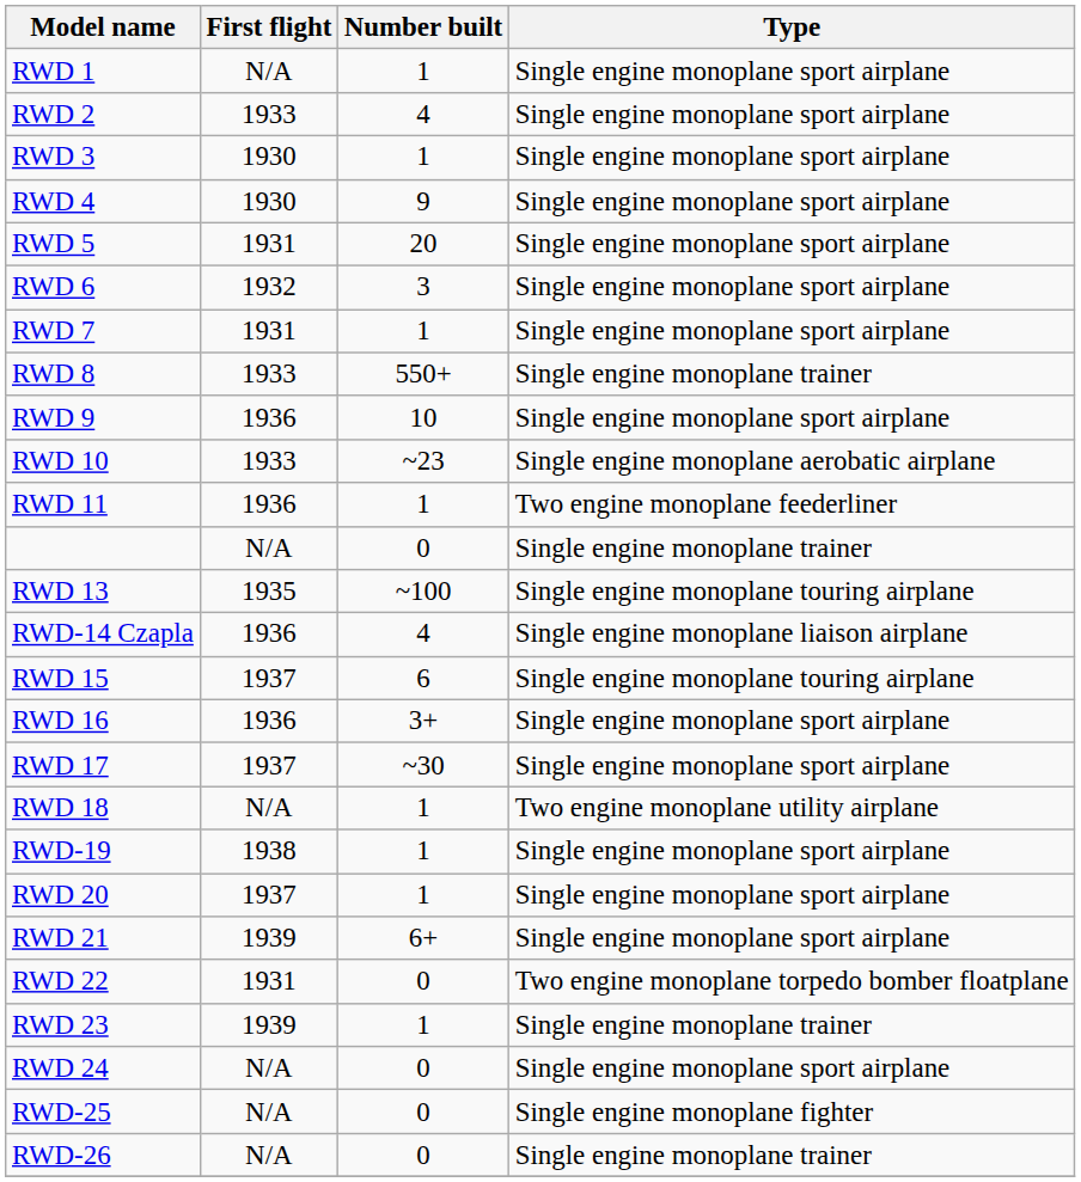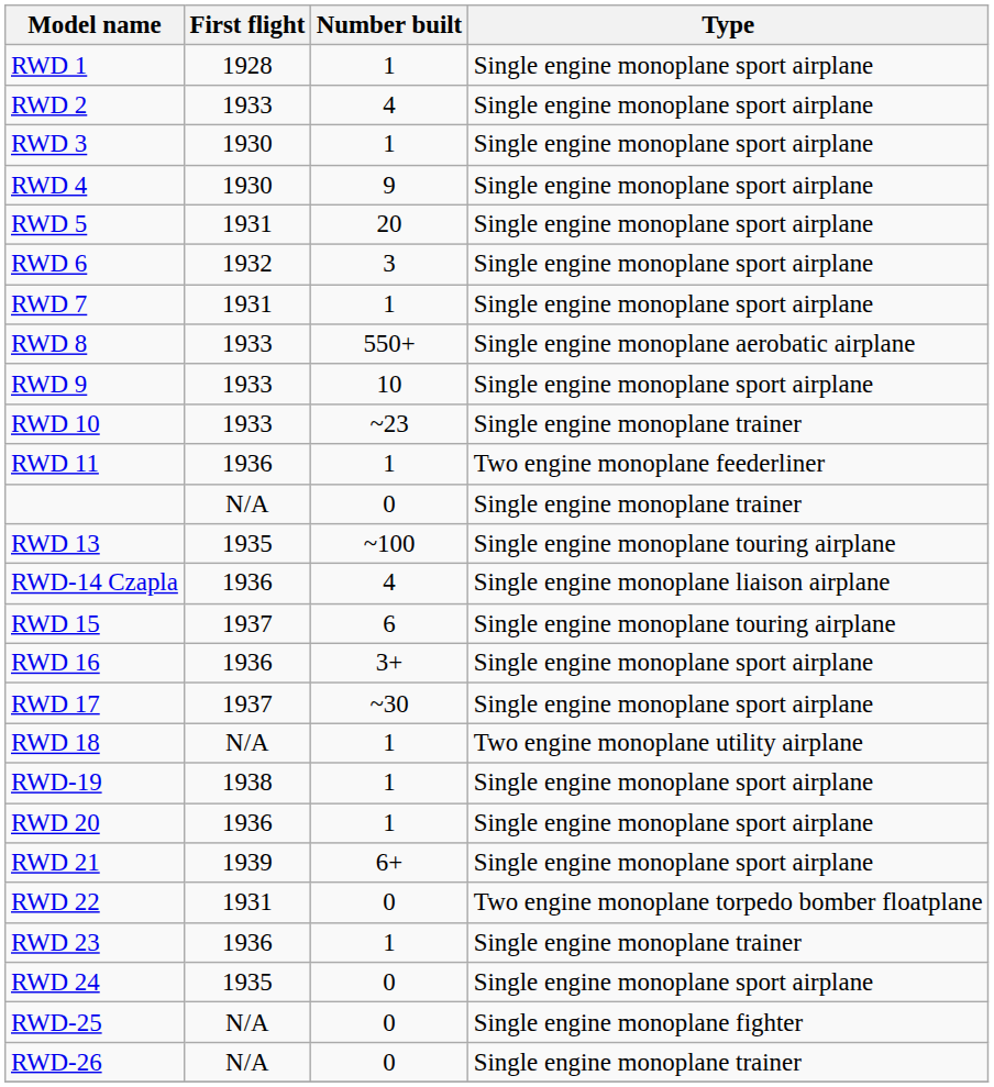 <table class="wikitable sortable">
 <tr>
 <th>Model name</th>
 <th>First flight</th>
 <th>Number built</th>
 <th>Type</th>
 </tr>
 <tr>
 <td align=left><a href='#'>RWD 1</a></td>
-<td align=center>N/A</td>
+<td align=center>1928</td>
 <td align=center>1</td>
 <td align=left>Single engine monoplane sport airplane</td>
 </tr>
 <tr>
 <td align=left><a href='#'>RWD 2</a></td>
 <td align=center>1933</td>
 <td align=center>4</td>
 <td align=left>Single engine monoplane sport airplane</td>
 </tr>
 <tr>
 <td align=left><a href='#'>RWD 3</a></td>
 <td align=center>1930</td>
 <td align=center>1</td>
 <td align=left>Single engine monoplane sport airplane</td>
 </tr>
 <tr>
 <td align=left><a href='#'>RWD 4</a></td>
 <td align=center>1930</td>
 <td align=center>9</td>
 <td align=left>Single engine monoplane sport airplane</td>
 </tr>
 <tr>
 <td align=left><a href='#'>RWD 5</a></td>
 <td align=center>1931</td>
 <td align=center>20</td>
 <td align=left>Single engine monoplane sport airplane</td>
 </tr>
 <tr>
 <td align=left><a href='#'>RWD 6</a></td>
 <td align=center>1932</td>
 <td align=center>3</td>
 <td align=left>Single engine monoplane sport airplane</td>
 </tr>
 <tr>
 <td align=left><a href='#'>RWD 7</a></td>
 <td align=center>1931</td>
 <td align=center>1</td>
 <td align=left>Single engine monoplane sport airplane</td>
 </tr>
 <tr>
 <td align=left><a href='#'>RWD 8</a></td>
 <td align=center>1933</td>
 <td align=center>550+</td>
-<td align=left>Single engine monoplane trainer</td>
+<td align=left>Single engine monoplane aerobatic airplane</td>
 </tr>
 <tr>
 <td align=left><a href='#'>RWD 9</a></td>
-<td align=center>1936</td>
+<td align=center>1933</td>
 <td align=center>10</td>
 <td align=left>Single engine monoplane sport airplane</td>
 </tr>
 <tr>
 <td align=left><a href='#'>RWD 10</a></td>
 <td align=center>1933</td>
 <td align=center>~23</td>
-<td align=left>Single engine monoplane aerobatic airplane</td>
+<td align=left>Single engine monoplane trainer</td>
 </tr>
 <tr>
 <td align=left><a href='#'>RWD 11</a></td>
 <td align=center>1936</td>
 <td align=center>1</td>
 <td align=left>Two engine monoplane feederliner</td>
 </tr>
 <tr>
 <td align=left></td>
 <td align=center>N/A</td>
 <td align=center>0</td>
 <td align=left>Single engine monoplane trainer</td>
 </tr>
 <tr>
 <td align=left><a href='#'>RWD 13</a></td>
 <td align=center>1935</td>
 <td align=center>~100</td>
 <td align=left>Single engine monoplane touring airplane</td>
 </tr>
 <tr>
 <td align=left><a href='#'>RWD-14 Czapla</a></td>
 <td align=center>1936</td>
 <td align=center>4</td>
 <td align=left>Single engine monoplane liaison airplane</td>
 </tr>
 <tr>
 <td align=left><a href='#'>RWD 15</a></td>
 <td align=center>1937</td>
 <td align=center>6</td>
 <td align=left>Single engine monoplane touring airplane</td>
 </tr>
 <tr>
 <td align=left><a href='#'>RWD 16</a></td>
 <td align=center>1936</td>
 <td align=center>3+</td>
 <td align=left>Single engine monoplane sport airplane</td>
 </tr>
 <tr>
 <td align=left><a href='#'>RWD 17</a></td>
 <td align=center>1937</td>
 <td align=center>~30</td>
 <td align=left>Single engine monoplane sport airplane</td>
 </tr>
 <tr>
 <td align=left><a href='#'>RWD 18</a></td>
 <td align=center>N/A</td>
 <td align=center>1</td>
 <td align=left>Two engine monoplane utility airplane</td>
 </tr>
 <tr>
 <td align=left><a href='#'>RWD-19</a></td>
 <td align=center>1938</td>
 <td align=center>1</td>
 <td align=left>Single engine monoplane sport airplane</td>
 </tr>
 <tr>
 <td align=left><a href='#'>RWD 20</a></td>
-<td align=center>1937</td>
+<td align=center>1936</td>
 <td align=center>1</td>
 <td align=left>Single engine monoplane sport airplane</td>
 </tr>
 <tr>
 <td align=left><a href='#'>RWD 21</a></td>
 <td align=center>1939</td>
 <td align=center>6+</td>
 <td align=left>Single engine monoplane sport airplane</td>
 </tr>
 <tr>
 <td align=left><a href='#'>RWD 22</a></td>
 <td align=center>1931</td>
 <td align=center>0</td>
 <td align=left>Two engine monoplane torpedo bomber floatplane</td>
 </tr>
 <tr>
 <td align=left><a href='#'>RWD 23</a></td>
-<td align=center>1939</td>
+<td align=center>1936</td>
 <td align=center>1</td>
 <td align=left>Single engine monoplane trainer</td>
 </tr>
 <tr>
 <td align=left><a href='#'>RWD 24</a></td>
-<td align=center>N/A</td>
+<td align=center>1935</td>
 <td align=center>0</td>
 <td align=left>Single engine monoplane sport airplane</td>
 </tr>
 <tr>
 <td align=left><a href='#'>RWD-25</a></td>
 <td align=center>N/A</td>
 <td align=center>0</td>
 <td align=left>Single engine monoplane fighter</td>
 </tr>
 <tr>
 <td align=left><a href='#'>RWD-26</a></td>
 <td align=center>N/A</td>
 <td align=center>0</td>
 <td align=left>Single engine monoplane trainer</td>
 </tr>
 <tr>
 </tr>
 </table>
